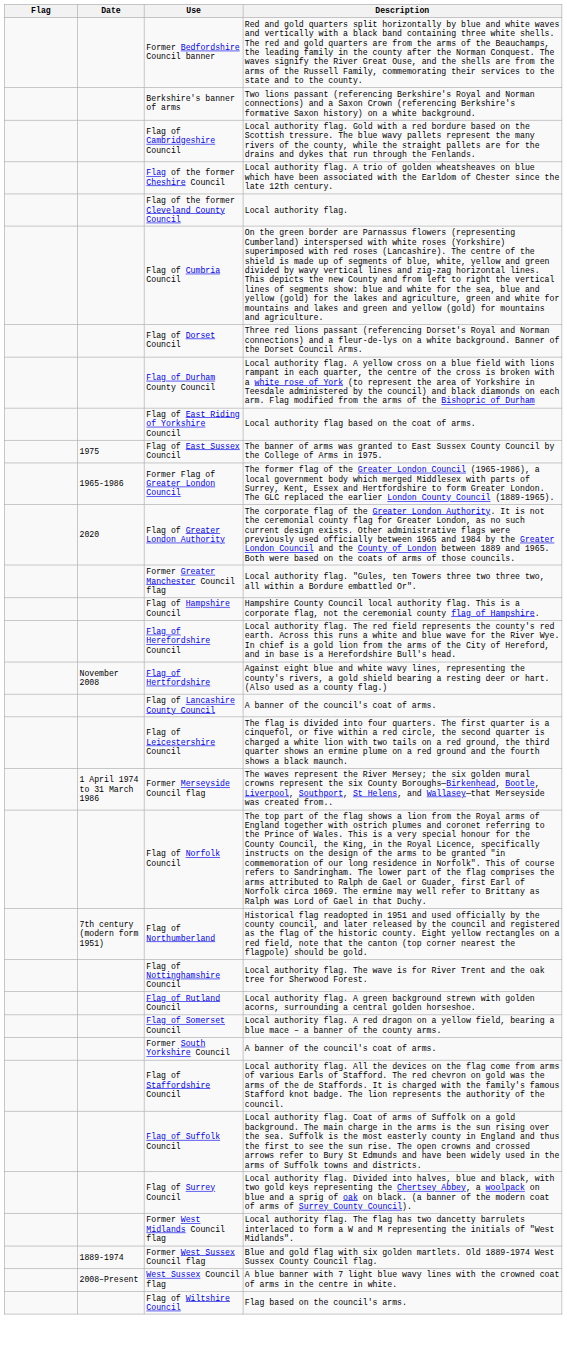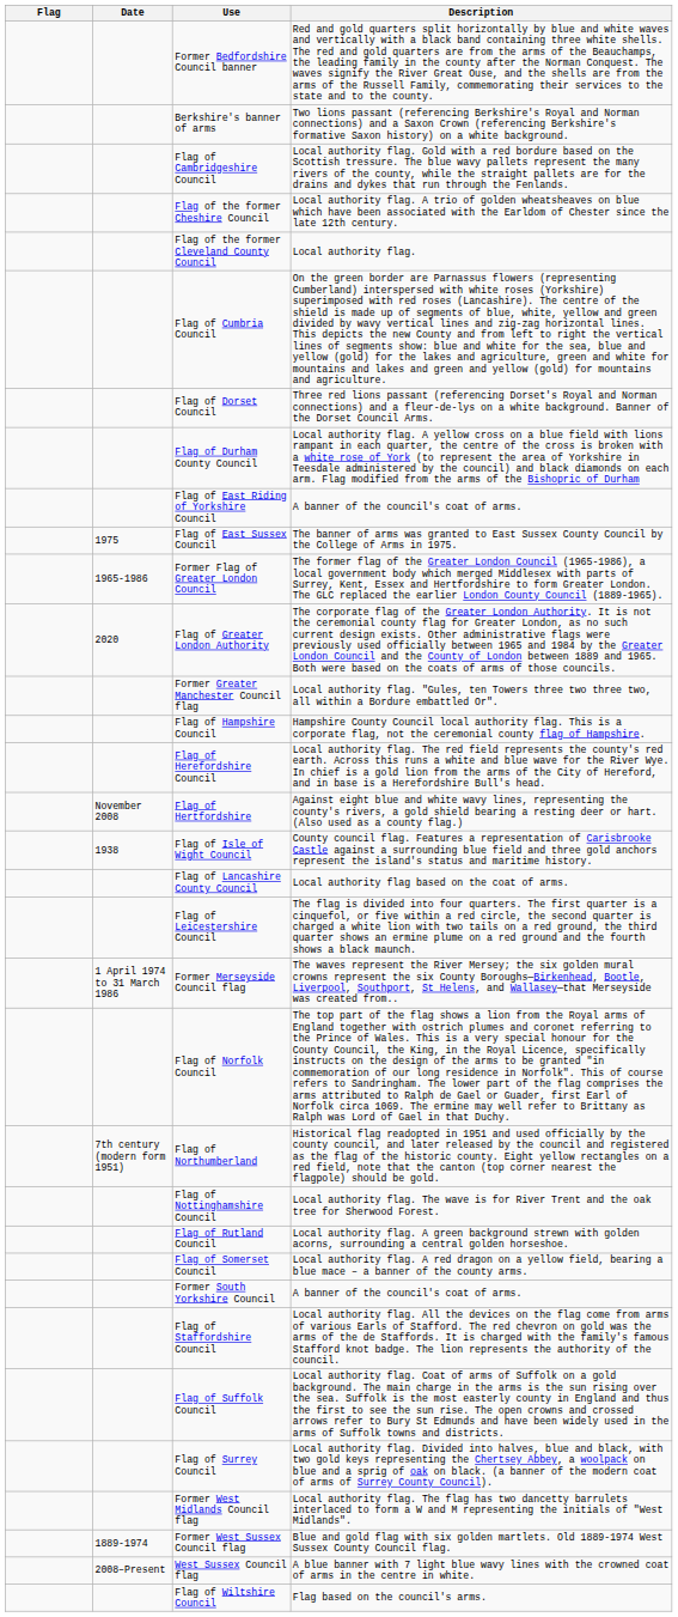 <table class="wikitable">
 <tr style="background:#efefef;">
 <th style="width:110px;">Flag</th>
 <th style="width:100px;">Date</th>
 <th style="width:150px;">Use</th>
 <th style="width:500px;">Description</th>
 </tr>
 <tr>
 <td></td>
 <td></td>
 <td>Former <a href='#'>Bedfordshire</a> Council banner</td>
 <td>Red and gold quarters split horizontally by blue and white waves and vertically with a black band containing three white shells.<br>The red and gold quarters are from the arms of the Beauchamps, the leading family in the county after the Norman Conquest. The waves signify the River Great Ouse, and the shells are from the arms of the Russell Family, commemorating their services to the state and to the county.</td>
 </tr>
 <tr>
 <td></td>
 <td></td>
 <td>Berkshire's banner of arms</td>
 <td>Two lions passant (referencing Berkshire's Royal and Norman connections) and a Saxon Crown (referencing Berkshire's formative Saxon history) on a white background.</td>
 </tr>
 <tr>
 <td></td>
 <td></td>
 <td>Flag of <a href='#'>Cambridgeshire</a> Council</td>
 <td>Local authority flag. Gold with a red bordure based on the Scottish tressure. The blue wavy pallets represent the many rivers of the county, while the straight pallets are for the drains and dykes that run through the Fenlands.</td>
 </tr>
 <tr>
 <td></td>
 <td></td>
 <td><a href='#'>Flag</a> of the former <a href='#'>Cheshire</a> Council</td>
 <td>Local authority flag. A trio of golden wheatsheaves on blue which have been associated with the Earldom of Chester since the late 12th century.</td>
 </tr>
 <tr>
 <td></td>
 <td></td>
 <td>Flag of the former <a href='#'>Cleveland County Council</a></td>
 <td>Local authority flag.</td>
 </tr>
 <tr>
 <td></td>
 <td></td>
 <td>Flag of <a href='#'>Cumbria</a> Council</td>
 <td>On the green border are Parnassus flowers (representing Cumberland) interspersed with white roses (Yorkshire) superimposed with red roses (Lancashire). The centre of the shield is made up of segments of blue, white, yellow and green divided by wavy vertical lines and zig-zag horizontal lines. This depicts the new County and from left to right the vertical lines of segments show: blue and white for the sea, blue and yellow (gold) for the lakes and agriculture, green and white for mountains and lakes and green and yellow (gold) for mountains and agriculture.</td>
 </tr>
 <tr>
 <td></td>
 <td></td>
 <td>Flag of <a href='#'>Dorset</a> Council</td>
 <td>Three red lions passant (referencing Dorset's Royal and Norman connections) and a fleur-de-lys on a white background. Banner of the Dorset Council Arms.</td>
 </tr>
 <tr>
 <td></td>
 <td></td>
 <td><a href='#'>Flag of Durham</a> County Council</td>
 <td>Local authority flag. A yellow cross on a blue field with lions rampant in each quarter, the centre of the cross is broken with a <a href='#'>white rose of York</a> (to represent the area of Yorkshire in Teesdale administered by the council) and black diamonds on each arm. Flag modified from the arms of the <a href='#'>Bishopric of Durham</a></td>
 </tr>
 <tr>
 <td></td>
 <td></td>
 <td>Flag of <a href='#'>East Riding of Yorkshire</a> Council</td>
-<td>Local authority flag based on the coat of arms.</td>
+<td>A banner of the council's coat of arms.</td>
 </tr>
 <tr>
 <td></td>
 <td>1975</td>
 <td>Flag of <a href='#'>East Sussex</a> Council</td>
 <td>The banner of arms was granted to East Sussex County Council by the College of Arms in 1975.</td>
 </tr>
 <tr>
 <td></td>
 <td>1965-1986</td>
 <td>Former Flag of <a href='#'>Greater London Council</a></td>
 <td>The former flag of the <a href='#'>Greater London Council</a> (1965-1986), a local government body which merged Middlesex with parts of Surrey, Kent, Essex and Hertfordshire to form Greater London. The GLC replaced the earlier <a href='#'>London County Council</a> (1889-1965).</td>
 </tr>
 <tr>
 <td></td>
 <td>2020</td>
 <td>Flag of <a href='#'>Greater London Authority</a></td>
 <td>The corporate flag of the <a href='#'>Greater London Authority</a>. It is not the ceremonial county flag for Greater London, as no such current design exists.  Other administrative flags were previously used officially between 1965 and 1984 by the <a href='#'>Greater London Council</a> and the <a href='#'>County of London</a> between 1889 and 1965. Both were based on the coats of arms of those councils.</td>
 </tr>
 <tr>
 <td></td>
 <td></td>
 <td>Former <a href='#'>Greater Manchester</a> Council flag</td>
 <td>Local authority flag. "Gules, ten Towers three two three two, all within a Bordure embattled Or".</td>
 </tr>
 <tr>
 <td></td>
 <td></td>
 <td>Flag of <a href='#'>Hampshire</a> Council</td>
 <td>Hampshire County Council local authority flag. This is a corporate flag, not the ceremonial county <a href='#'>flag of Hampshire</a>.</td>
 </tr>
 <tr>
 <td></td>
 <td></td>
 <td><a href='#'>Flag of Herefordshire</a> Council</td>
 <td>Local authority flag. The red field represents the county's red earth. Across this runs a white and blue wave for the River Wye. In chief is a gold lion from the arms of the City of Hereford, and in base is a Herefordshire Bull's head.</td>
 </tr>
 <tr>
 <td></td>
 <td>November 2008</td>
 <td><a href='#'>Flag of Hertfordshire</a></td>
 <td>Against eight blue and white wavy lines, representing the county's rivers, a gold shield bearing a resting deer or hart. (Also used as a county flag.)</td>
 </tr>
 <tr>
 <td></td>
+<td>1938</td>
+<td>Flag of <a href='#'>Isle of Wight Council</a></td>
+<td>County council flag. Features a representation of <a href='#'>Carisbrooke Castle</a> against a surrounding blue field and three gold anchors represent the island's status and maritime history.</td>
+</tr>
+<tr>
+<td></td>
 <td></td>
 <td>Flag of <a href='#'>Lancashire County Council</a></td>
-<td>A banner of the council's coat of arms.</td>
+<td>Local authority flag based on the coat of arms.</td>
 </tr>
 <tr>
 <td></td>
 <td></td>
 <td>Flag of <a href='#'>Leicestershire</a> Council <br></td>
 <td>The flag is divided into four quarters. The first quarter is a cinquefol, or five within a red circle, the second quarter is charged a white lion with two tails on a red ground, the third quarter shows an ermine plume on a red ground and the fourth shows a black maunch.</td>
 </tr>
 <tr>
 <td></td>
 <td>1 April 1974 to 31 March 1986</td>
 <td>Former <a href='#'>Merseyside</a> Council flag</td>
 <td>The waves represent the River Mersey; the six golden mural crowns represent the six County Boroughs—<a href='#'>Birkenhead</a>, <a href='#'>Bootle</a>, <a href='#'>Liverpool</a>, <a href='#'>Southport</a>, <a href='#'>St Helens</a>, and <a href='#'>Wallasey</a>—that Merseyside was created from..</td>
 </tr>
 <tr>
 <td></td>
 <td></td>
 <td>Flag of <a href='#'>Norfolk</a> Council</td>
 <td>The top part of the flag shows a lion from the Royal arms of England together with ostrich plumes and coronet referring to the Prince of Wales. This is a very special honour for the County Council, the King, in the Royal Licence, specifically instructs on the design of the arms to be granted "in commemoration of our long residence in Norfolk". This of course refers to Sandringham. The lower part of the flag comprises the arms attributed to Ralph de Gael or Guader, first Earl of Norfolk circa 1069. The ermine may well refer to Brittany as Ralph was Lord of Gael in that Duchy.</td>
 </tr>
 <tr>
 <td></td>
 <td>7th century (modern form 1951)</td>
 <td>Flag of <a href='#'>Northumberland</a></td>
 <td>Historical flag readopted in 1951 and used officially by the county council, and later released by the council and registered as the flag of the historic county. Eight yellow rectangles on a red field, note that the canton (top corner nearest the flagpole) should be gold.</td>
 </tr>
 <tr>
 <td></td>
 <td></td>
 <td>Flag of <a href='#'>Nottinghamshire</a> Council</td>
 <td>Local authority flag. The wave is for River Trent and the oak tree for Sherwood Forest.</td>
 </tr>
 <tr>
 <td></td>
 <td></td>
 <td><a href='#'>Flag of Rutland</a> Council</td>
 <td>Local authority flag. A green background strewn with golden acorns, surrounding a central golden horseshoe.</td>
 </tr>
 <tr>
 <td></td>
 <td></td>
 <td><a href='#'>Flag of Somerset</a> Council</td>
 <td>Local authority flag. A red dragon on a yellow field, bearing a blue mace – a banner of the county arms.</td>
 </tr>
 <tr>
 <td></td>
 <td></td>
 <td>Former <a href='#'>South Yorkshire</a> Council</td>
 <td>A banner of the council's coat of arms.</td>
 </tr>
 <tr>
 <td></td>
 <td></td>
 <td>Flag of <a href='#'>Staffordshire</a> Council</td>
 <td>Local authority flag. All the devices on the flag come from arms of various Earls of Stafford. The red chevron on gold was the arms of the de Staffords. It is charged with the family's famous Stafford knot badge. The lion represents the authority of the council.</td>
 </tr>
 <tr>
 <td></td>
 <td></td>
 <td><a href='#'>Flag of Suffolk</a> Council</td>
 <td>Local authority flag. Coat of arms of Suffolk on a gold background. The main charge in the arms is the sun rising over the sea. Suffolk is the most easterly county in England and thus the first to see the sun rise. The open crowns and crossed arrows refer to Bury St Edmunds and have been widely used in the arms of Suffolk towns and districts.</td>
 </tr>
 <tr>
 <td></td>
 <td></td>
 <td>Flag of <a href='#'>Surrey</a> Council</td>
 <td>Local authority flag. Divided into halves, blue and black, with two gold keys representing the <a href='#'>Chertsey Abbey</a>, a <a href='#'>woolpack</a> on blue and a sprig of <a href='#'>oak</a> on black. (a banner of the modern coat of arms of <a href='#'>Surrey County Council</a>).</td>
 </tr>
 <tr>
 <td></td>
 <td></td>
 <td>Former <a href='#'>West Midlands</a> Council flag</td>
 <td>Local authority flag. The flag has two dancetty barrulets interlaced to form a W and M representing the initials of "West Midlands".</td>
 </tr>
 <tr>
 <td></td>
 <td>1889-1974</td>
 <td>Former <a href='#'>West Sussex</a> Council flag</td>
 <td>Blue and gold flag with six golden martlets. Old 1889-1974 West Sussex County Council flag.</td>
 </tr>
 <tr>
 <td></td>
 <td>2008–Present</td>
 <td><a href='#'>West Sussex</a> Council flag</td>
 <td>A blue banner with 7 light blue wavy lines with the crowned coat of arms in the centre in white.</td>
 </tr>
 <tr>
 <td></td>
 <td></td>
 <td>Flag of <a href='#'>Wiltshire Council</a></td>
 <td>Flag based on the council's arms.</td>
 </tr>
 </table>
